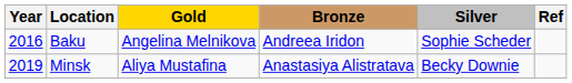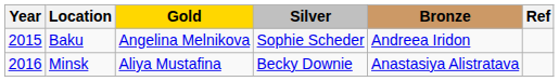 <table class="wikitable">
 <tr>
 <th>Year</th>
 <th>Location</th>
 <th style="background-color:gold;">Gold</th>
+<th style="background-color:silver;">Silver</th>
 <th style="background-color:#cc9966;">Bronze</th>
-<th style="background-color:silver;">Silver</th>
 <th>Ref</th>
 </tr>
 <tr>
-<td><a href='#'>2016</a></td>
+<td><a href='#'>2015</a></td>
 <td> <a href='#'>Baku</a></td>
 <td> <a href='#'>Angelina Melnikova</a></td>
+<td> <a href='#'>Sophie Scheder</a></td>
 <td> <a href='#'>Andreea Iridon</a></td>
-<td> <a href='#'>Sophie Scheder</a></td>
 <td></td>
 </tr>
 <tr>
-<td><a href='#'>2019</a></td>
+<td><a href='#'>2016</a></td>
 <td> <a href='#'>Minsk</a></td>
 <td> <a href='#'>Aliya Mustafina</a></td>
+<td> <a href='#'>Becky Downie</a></td>
 <td> <a href='#'>Anastasiya Alistratava</a></td>
-<td> <a href='#'>Becky Downie</a></td>
 <td></td>
 </tr>
 </table>
